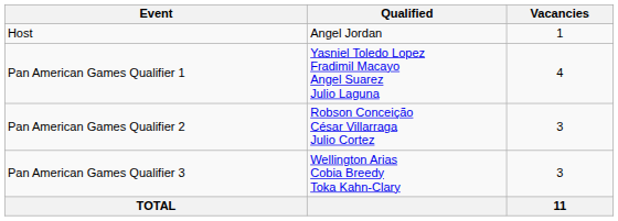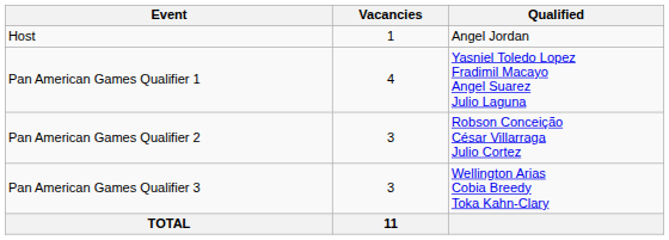 <table class = "wikitable" width=800>
 <tr>
 <th>Event</th>
+<th>Vacancies</th>
 <th>Qualified</th>
-<th>Vacancies</th>
 </tr>
 <tr>
 <td>Host</td>
+<td align="center">1</td>
 <td> Angel Jordan</td>
-<td align="center">1</td>
 </tr>
 <tr>
 <td>Pan American Games Qualifier 1</td>
+<td align="center">4</td>
 <td> <a href='#'>Yasniel Toledo Lopez</a> <br> <a href='#'>Fradimil Macayo</a><br>  <a href='#'>Angel Suarez</a><br> <a href='#'>Julio Laguna</a></td>
-<td align="center">4</td>
 </tr>
 <tr>
 <td>Pan American Games Qualifier 2</td>
+<td align="center">3</td>
 <td> <a href='#'>Robson Conceição</a> <br> <a href='#'>César Villarraga</a><br> <a href='#'>Julio Cortez</a></td>
-<td align="center">3</td>
 </tr>
 <tr>
 <td>Pan American Games Qualifier 3</td>
+<td align="center">3</td>
 <td> <a href='#'>Wellington Arias</a><br> <a href='#'>Cobia Breedy</a> <br> <a href='#'>Toka Kahn-Clary</a></td>
-<td align="center">3</td>
 </tr>
 <tr>
 <th colspan="1">TOTAL</th>
+<th>11</th>
 <th></th>
-<th>11</th>
 </tr>
 </table>
